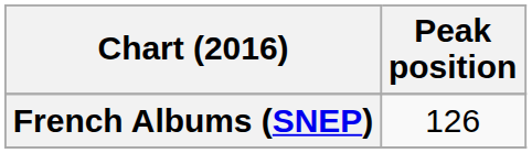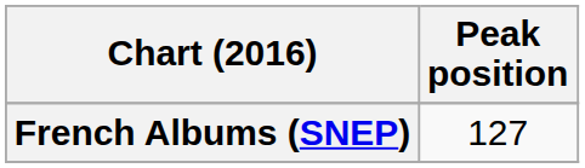 <table class="wikitable sortable plainrowheaders" style="text-align:center">
 <tr>
 <th scope="col">Chart (2016)</th>
 <th scope="col">Peak<br>position</th>
 </tr>
 <tr>
 </tr>
 <tr>
 </tr>
 <tr>
 <th scope="row">French Albums (<a href='#'>SNEP</a>)</th>
-<td>126</td>
+<td>127</td>
 </tr>
 <tr>
 </tr>
 <tr>
 </tr>
 </table>
